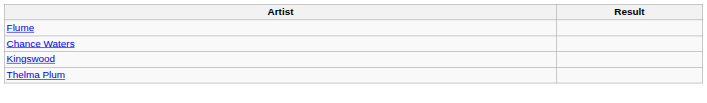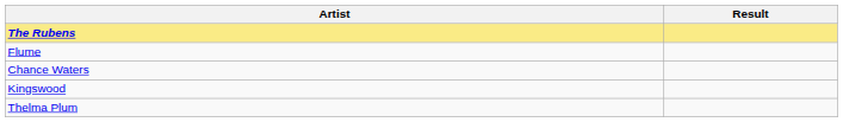 <table class="sortable wikitable">
 <tr>
 <th width="19%">Artist</th>
 <th width="5%">Result</th>
+</tr>
+<tr style="background:#FAEB86">
+<td><strong><em><a href='#'>The Rubens</a></em></strong></td>
+<td></td>
 </tr>
 <tr>
 <td><a href='#'>Flume</a></td>
 <td></td>
 </tr>
 <tr>
 <td><a href='#'>Chance Waters</a></td>
 <td></td>
 </tr>
 <tr>
 <td><a href='#'>Kingswood</a></td>
 <td></td>
 </tr>
 <tr>
 <td><a href='#'>Thelma Plum</a></td>
 <td></td>
 </tr>
 </table>
